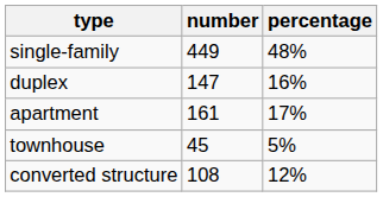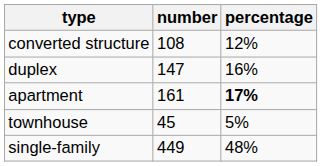 <table class="wikitable">
 <tr>
 <th>type</th>
 <th>number</th>
 <th>percentage</th>
 </tr>
 <tr>
-<td>single-family</td>
-<td>449</td>
-<td>48%</td>
+<td>converted structure</td>
+<td>108</td>
+<td>12%</td>
 </tr>
 <tr>
 <td>duplex</td>
 <td>147</td>
 <td>16%</td>
 </tr>
 <tr>
 <td>apartment</td>
 <td>161</td>
-<td>17%</td>
+<td><strong>17%</strong></td>
 </tr>
 <tr>
 <td>townhouse</td>
 <td>45</td>
 <td>5%</td>
 </tr>
 <tr>
-<td>converted structure</td>
-<td>108</td>
-<td>12%</td>
+<td>single-family</td>
+<td>449</td>
+<td>48%</td>
 </tr>
 </table>
